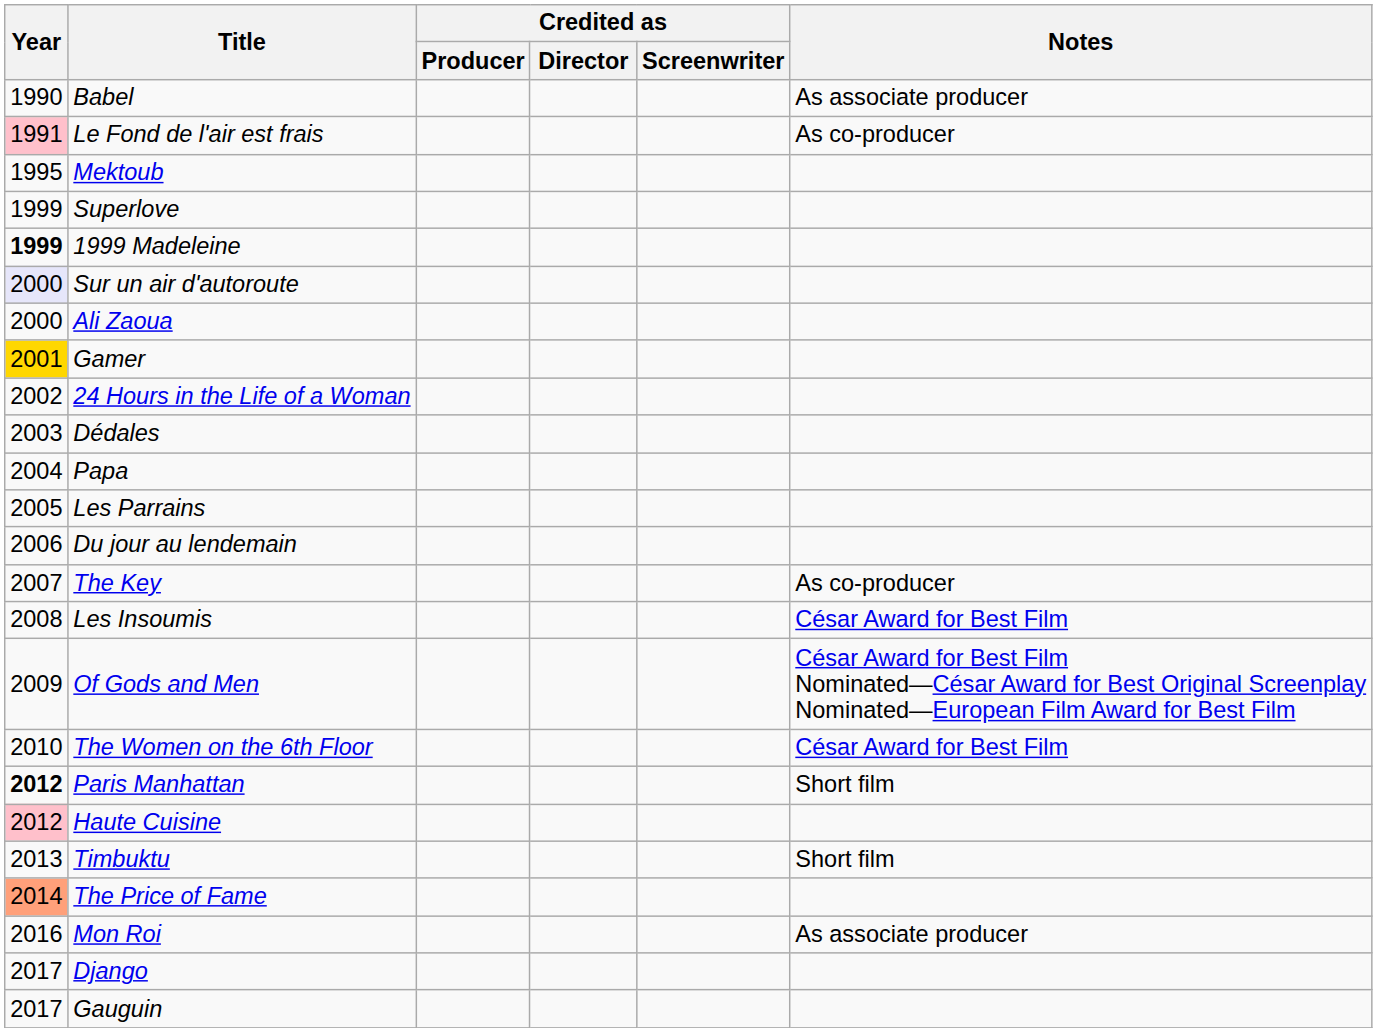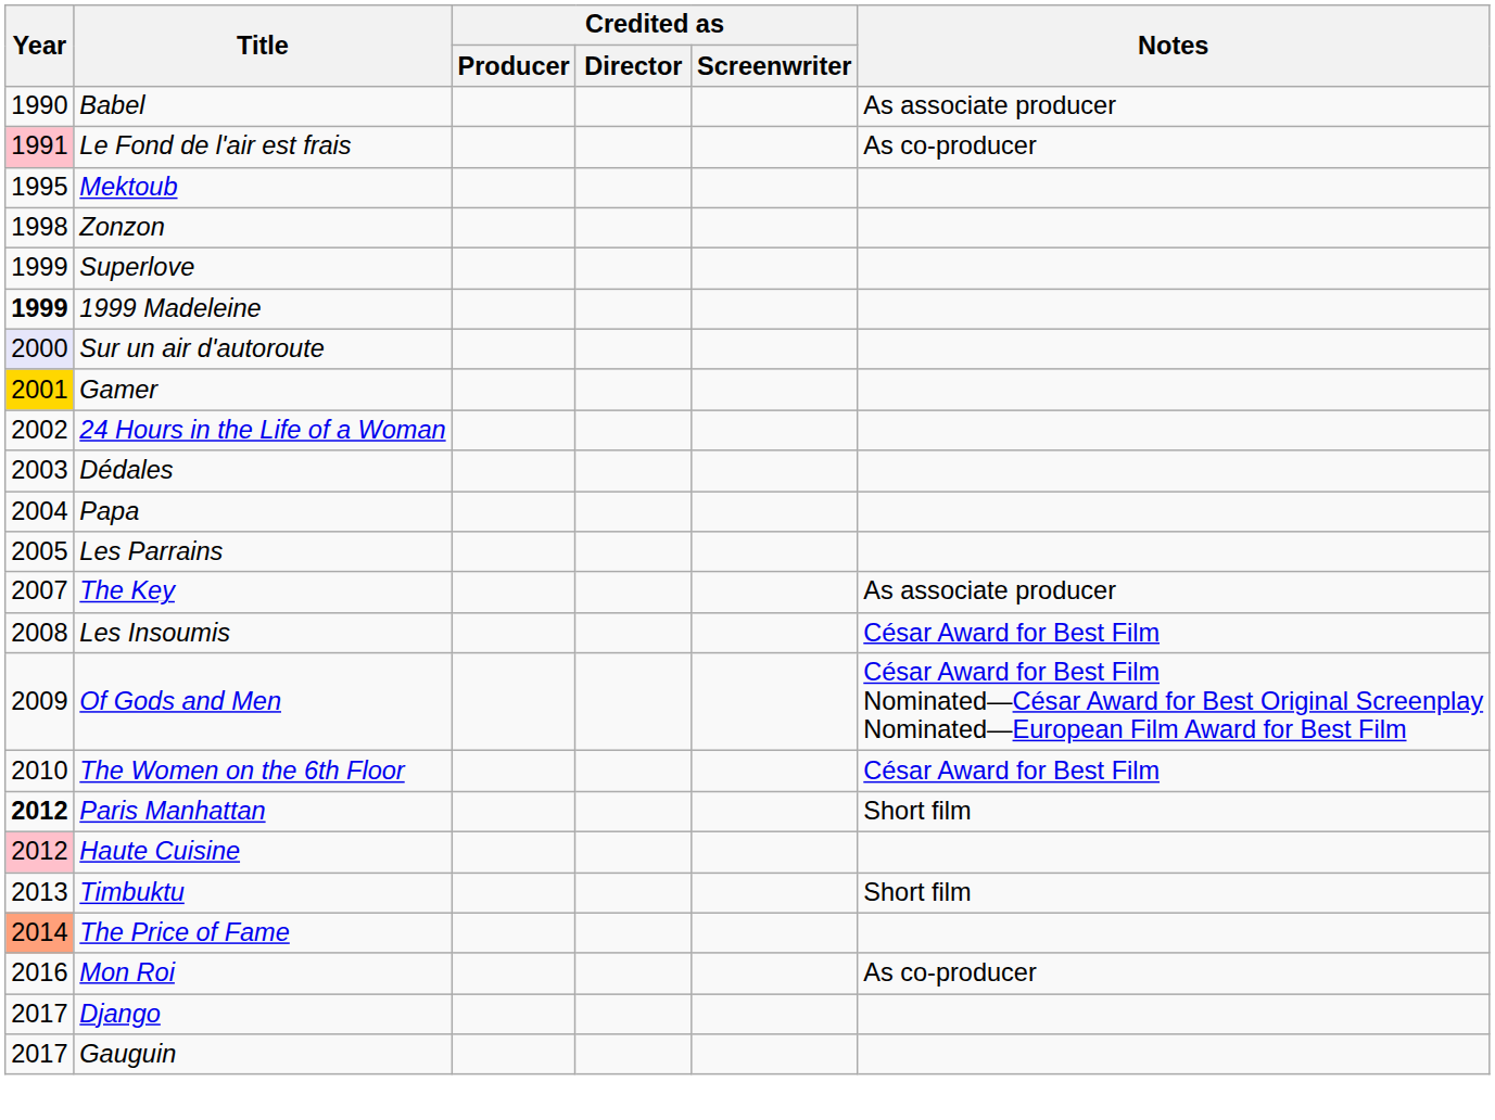 <table class="wikitable sortable">
 <tr>
 <th rowspan=2 width="33">Year</th>
 <th rowspan=2>Title</th>
 <th colspan=3>Credited as</th>
 <th rowspan=2>Notes</th>
 </tr>
 <tr>
 <th width=65>Producer</th>
 <th width=65>Director</th>
 <th width=65>Screenwriter</th>
 </tr>
 <tr>
 <td align="center">1990</td>
 <td align="left"><em>Babel</em></td>
 <td></td>
 <td></td>
 <td></td>
 <td>As associate producer</td>
 </tr>
 <tr>
 <td align="center" style="background: pink;">1991</td>
 <td align="left"><em>Le Fond de l'air est frais</em></td>
 <td></td>
 <td></td>
 <td></td>
 <td>As co-producer</td>
 </tr>
 <tr>
 <td align="center">1995</td>
 <td align="left"><em><a href='#'>Mektoub</a></em></td>
 <td></td>
 <td></td>
 <td></td>
 <td></td>
 </tr>
 <tr>
+<td align="center">1998</td>
+<td align="left"><em>Zonzon</em></td>
+<td></td>
+<td></td>
+<td></td>
+<td></td>
+</tr>
+<tr>
 <td align="center">1999</td>
 <td align="left"><em>Superlove</em></td>
 <td></td>
 <td></td>
 <td></td>
 <td></td>
 </tr>
 <tr>
 <td align="center"><strong>1999</strong></td>
 <td align="left"><em>1999 Madeleine</em></td>
 <td></td>
 <td></td>
 <td></td>
 <td></td>
 </tr>
 <tr>
 <td align="center" style="background: lavender;">2000</td>
 <td align="left"><em>Sur un air d'autoroute</em></td>
-<td></td>
-<td></td>
-<td></td>
-<td></td>
-</tr>
-<tr>
-<td align="center">2000</td>
-<td align="left"><em><a href='#'>Ali Zaoua</a></em></td>
 <td></td>
 <td></td>
 <td></td>
 <td></td>
 </tr>
 <tr>
 <td align="center" style="background: gold;">2001</td>
 <td align="left"><em>Gamer</em></td>
 <td></td>
 <td></td>
 <td></td>
 <td></td>
 </tr>
 <tr>
 <td align="center">2002</td>
 <td align="left"><em><a href='#'>24 Hours in the Life of a Woman</a></em></td>
 <td></td>
 <td></td>
 <td></td>
 <td></td>
 </tr>
 <tr>
 <td align="center">2003</td>
 <td align="left"><em>Dédales</em></td>
 <td></td>
 <td></td>
 <td></td>
 <td></td>
 </tr>
 <tr>
 <td align="center">2004</td>
 <td align="left"><em>Papa</em></td>
 <td></td>
 <td></td>
 <td></td>
 <td></td>
 </tr>
 <tr>
 <td align="center">2005</td>
 <td align="left"><em>Les Parrains</em></td>
 <td></td>
 <td></td>
 <td></td>
 <td></td>
 </tr>
 <tr>
-<td align="center">2006</td>
-<td align="left"><em>Du jour au lendemain</em></td>
-<td></td>
-<td></td>
-<td></td>
-<td></td>
-</tr>
-<tr>
 <td align="center">2007</td>
 <td align="left"><em><a href='#'>The Key</a></em></td>
 <td></td>
 <td></td>
 <td></td>
-<td>As co-producer</td>
+<td>As associate producer</td>
 </tr>
 <tr>
 <td align="center">2008</td>
 <td align="left"><em>Les Insoumis</em></td>
 <td></td>
 <td></td>
 <td></td>
 <td><a href='#'>César Award for Best Film</a></td>
 </tr>
 <tr>
 <td align="center">2009</td>
 <td align="left"><em><a href='#'>Of Gods and Men</a></em></td>
 <td></td>
 <td></td>
 <td></td>
 <td><a href='#'>César Award for Best Film</a><br>Nominated—<a href='#'>César Award for Best Original Screenplay</a><br>Nominated—<a href='#'>European Film Award for Best Film</a></td>
 </tr>
 <tr>
 <td align="center">2010</td>
 <td align="left"><em><a href='#'>The Women on the 6th Floor</a></em></td>
 <td></td>
 <td></td>
 <td></td>
 <td><a href='#'>César Award for Best Film</a></td>
 </tr>
 <tr>
 <td align="center"><strong>2012</strong></td>
 <td align="left"><em><a href='#'>Paris Manhattan</a></em></td>
 <td></td>
 <td></td>
 <td></td>
 <td>Short film</td>
 </tr>
 <tr>
 <td align="center" style="background: pink;">2012</td>
 <td align="left"><em><a href='#'>Haute Cuisine</a></em></td>
 <td></td>
 <td></td>
 <td></td>
 <td></td>
 </tr>
 <tr>
 <td align="center">2013</td>
 <td align="left"><em><a href='#'>Timbuktu</a></em></td>
 <td></td>
 <td></td>
 <td></td>
 <td>Short film</td>
 </tr>
 <tr>
 <td align="center" style="background: lightsalmon;">2014</td>
 <td align="left"><em><a href='#'>The Price of Fame</a></em></td>
 <td></td>
 <td></td>
 <td></td>
 <td></td>
 </tr>
 <tr>
 <td align="center">2016</td>
 <td align="left"><em><a href='#'>Mon Roi</a></em></td>
 <td></td>
 <td></td>
 <td></td>
-<td>As associate producer</td>
+<td>As co-producer</td>
 </tr>
 <tr>
 <td align="center">2017</td>
 <td align="left"><em><a href='#'>Django</a></em></td>
 <td></td>
 <td></td>
 <td></td>
 <td></td>
 </tr>
 <tr>
 <td align="center">2017</td>
 <td align="left"><em>Gauguin</em></td>
 <td></td>
 <td></td>
 <td></td>
 <td></td>
 </tr>
 </table>
